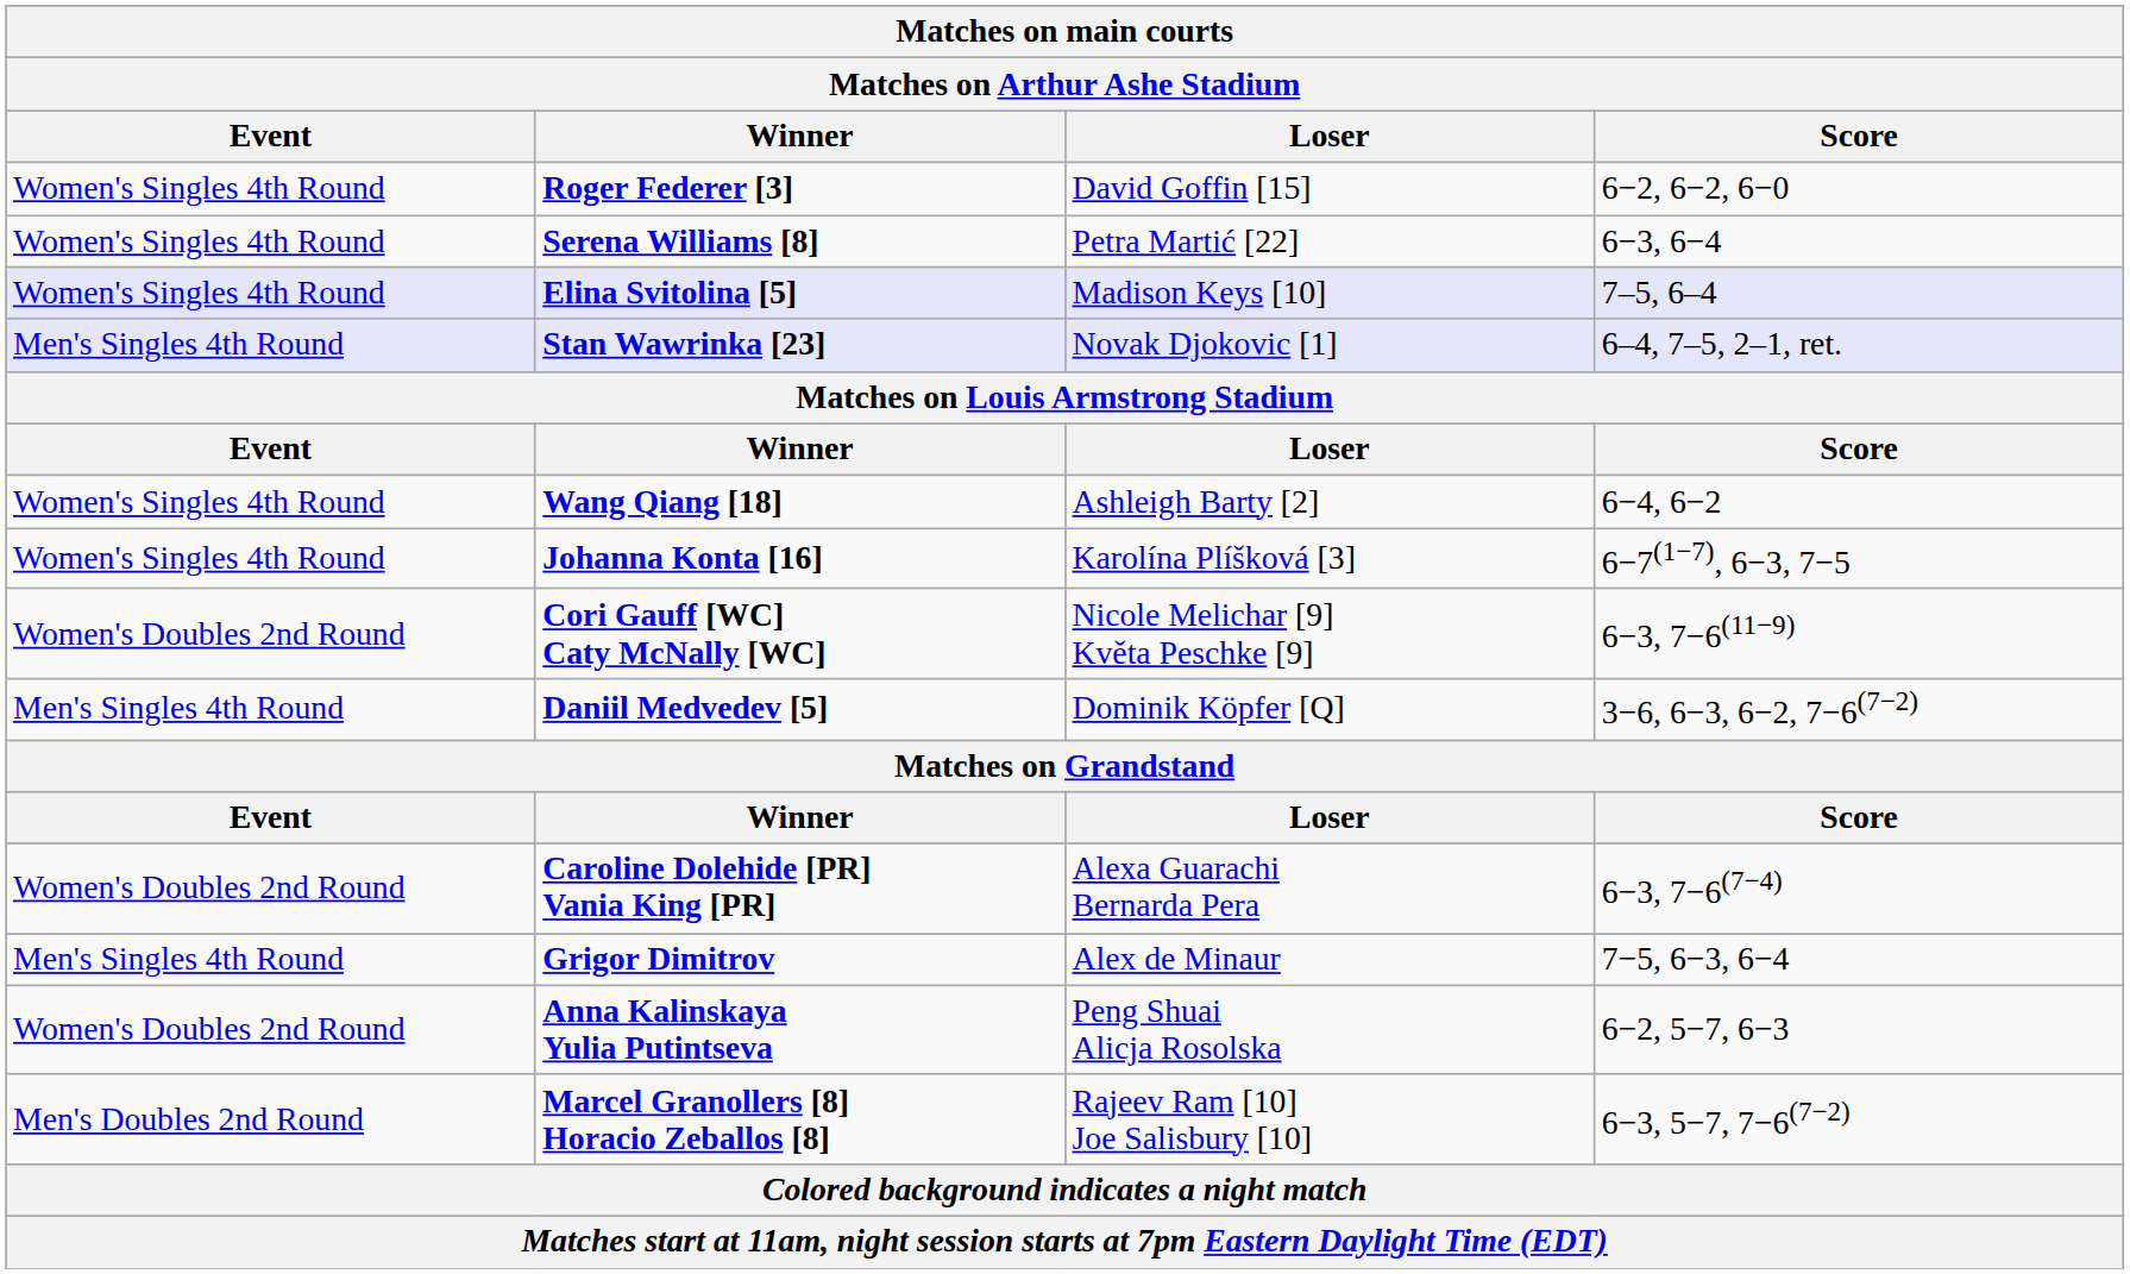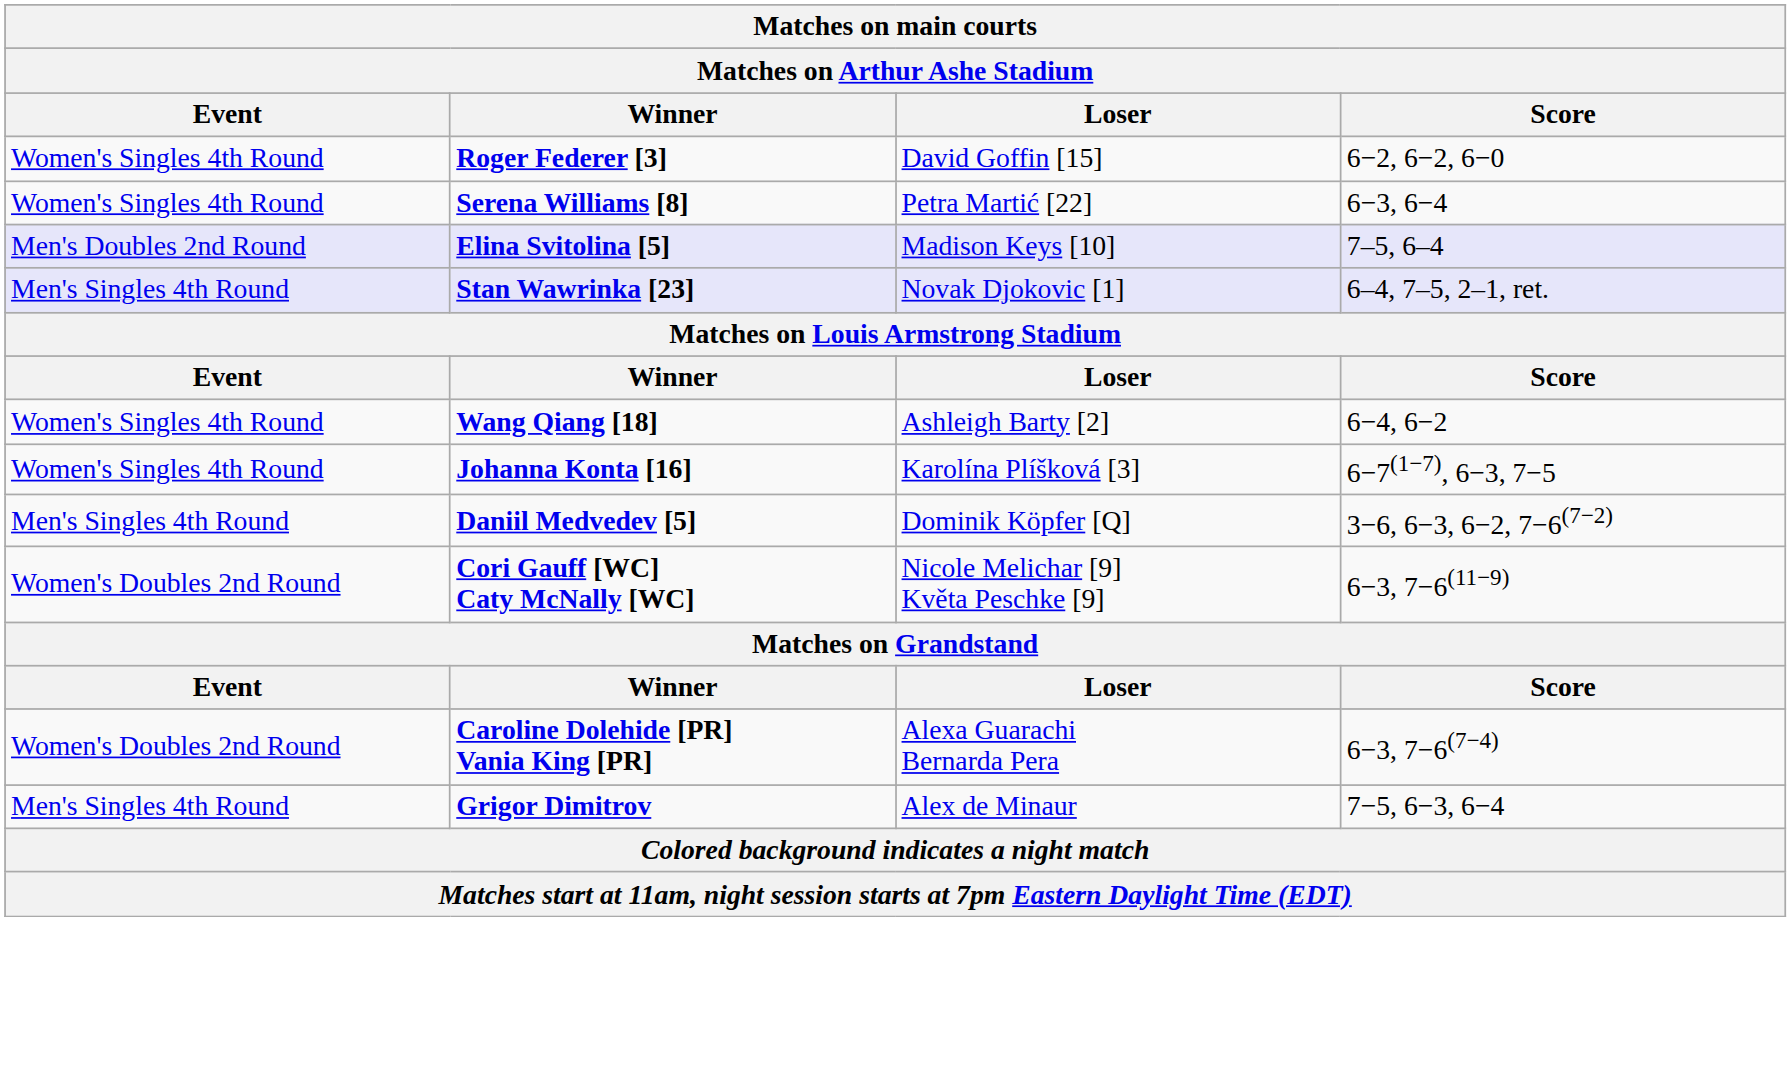 <table class="wikitable" style="margin:auto;">
 <tr>
 <th colspan="4" style="white-space:nowrap;">Matches on main courts</th>
 </tr>
 <tr>
 <th colspan="4"><strong>Matches on <a href='#'>Arthur Ashe Stadium</a></strong></th>
 </tr>
 <tr>
 <th width=250>Event</th>
 <th width=250>Winner</th>
 <th width=250>Loser</th>
 <th width=250>Score</th>
 </tr>
 <tr>
 <td><a href='#'>Women's Singles 4th Round</a></td>
 <td> <strong><a href='#'>Roger Federer</a> [3]</strong></td>
 <td> <a href='#'>David Goffin</a> [15]</td>
 <td>6−2, 6−2, 6−0</td>
 </tr>
 <tr>
 <td><a href='#'>Women's Singles 4th Round</a></td>
 <td> <strong><a href='#'>Serena Williams</a> [8]</strong></td>
 <td> <a href='#'>Petra Martić</a> [22]</td>
 <td>6−3, 6−4</td>
 </tr>
 <tr bgcolor=lavender>
-<td><a href='#'>Women's Singles 4th Round</a></td>
+<td><a href='#'>Men's Doubles 2nd Round</a></td>
 <td> <strong><a href='#'>Elina Svitolina</a> [5]</strong></td>
 <td> <a href='#'>Madison Keys</a> [10]</td>
 <td>7–5, 6–4</td>
 </tr>
 <tr bgcolor="lavender">
 <td><a href='#'>Men's Singles 4th Round</a></td>
 <td> <strong><a href='#'>Stan Wawrinka</a> [23]</strong></td>
 <td> <a href='#'>Novak Djokovic</a> [1]</td>
 <td>6–4, 7–5, 2–1, ret.</td>
 </tr>
 <tr>
 <th colspan="4"><strong>Matches on <a href='#'>Louis Armstrong Stadium</a></strong></th>
 </tr>
 <tr>
 <th width=250>Event</th>
 <th width=250>Winner</th>
 <th width=250>Loser</th>
 <th width=250>Score</th>
 </tr>
 <tr>
 <td><a href='#'>Women's Singles 4th Round</a></td>
 <td> <strong><a href='#'>Wang Qiang</a> [18]</strong></td>
 <td> <a href='#'>Ashleigh Barty</a> [2]</td>
 <td>6−4, 6−2</td>
 </tr>
 <tr>
 <td><a href='#'>Women's Singles 4th Round</a></td>
 <td> <strong><a href='#'>Johanna Konta</a> [16]</strong></td>
 <td> <a href='#'>Karolína Plíšková</a> [3]</td>
 <td>6−7<sup>(1−7)</sup>, 6−3, 7−5</td>
 </tr>
 <tr>
+<td><a href='#'>Men's Singles 4th Round</a></td>
+<td> <strong><a href='#'>Daniil Medvedev</a> [5]</strong></td>
+<td> <a href='#'>Dominik Köpfer</a> [Q]</td>
+<td>3−6, 6−3, 6−2, 7−6<sup>(7−2)</sup></td>
+</tr>
+<tr>
 <td><a href='#'>Women's Doubles 2nd Round</a></td>
 <td> <strong><a href='#'>Cori Gauff</a> [WC]</strong> <br>  <strong><a href='#'>Caty McNally</a> [WC]</strong></td>
 <td> <a href='#'>Nicole Melichar</a> [9] <br>  <a href='#'>Květa Peschke</a> [9]</td>
 <td>6−3, 7−6<sup>(11−9)</sup></td>
-</tr>
-<tr>
-<td><a href='#'>Men's Singles 4th Round</a></td>
-<td> <strong><a href='#'>Daniil Medvedev</a> [5]</strong></td>
-<td> <a href='#'>Dominik Köpfer</a> [Q]</td>
-<td>3−6, 6−3, 6−2, 7−6<sup>(7−2)</sup></td>
 </tr>
 <tr>
 <th colspan="4"><strong>Matches on <a href='#'>Grandstand</a></strong></th>
 </tr>
 <tr>
 <th width=250>Event</th>
 <th width=250>Winner</th>
 <th width=250>Loser</th>
 <th width=250>Score</th>
 </tr>
 <tr>
 <td><a href='#'>Women's Doubles 2nd Round</a></td>
 <td> <strong><a href='#'>Caroline Dolehide</a> [PR]</strong> <br>  <strong><a href='#'>Vania King</a> [PR]</strong></td>
 <td> <a href='#'>Alexa Guarachi</a> <br>  <a href='#'>Bernarda Pera</a></td>
 <td>6−3, 7−6<sup>(7−4)</sup></td>
 </tr>
 <tr>
 <td><a href='#'>Men's Singles 4th Round</a></td>
 <td> <strong><a href='#'>Grigor Dimitrov</a></strong></td>
 <td> <a href='#'>Alex de Minaur</a></td>
 <td>7−5, 6−3, 6−4</td>
 </tr>
 <tr>
-<td><a href='#'>Women's Doubles 2nd Round</a></td>
-<td> <strong><a href='#'>Anna Kalinskaya</a></strong> <br>  <strong><a href='#'>Yulia Putintseva</a></strong></td>
-<td> <a href='#'>Peng Shuai</a> <br>  <a href='#'>Alicja Rosolska</a></td>
-<td>6−2, 5−7, 6−3</td>
-</tr>
-<tr>
-<td><a href='#'>Men's Doubles 2nd Round</a></td>
-<td> <strong><a href='#'>Marcel Granollers</a> [8]</strong> <br>  <strong><a href='#'>Horacio Zeballos</a> [8]</strong></td>
-<td> <a href='#'>Rajeev Ram</a> [10] <br>  <a href='#'>Joe Salisbury</a> [10]</td>
-<td>6−3, 5−7, 7−6<sup>(7−2)</sup></td>
-</tr>
-<tr>
 <th colspan=4><em>Colored background indicates a night match</em></th>
 </tr>
 <tr>
 <th colspan=4><em>Matches start at 11am, night session starts at 7pm <a href='#'>Eastern Daylight Time (EDT)</a></em></th>
 </tr>
 </table>
